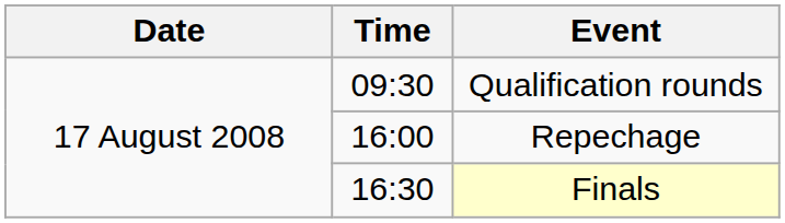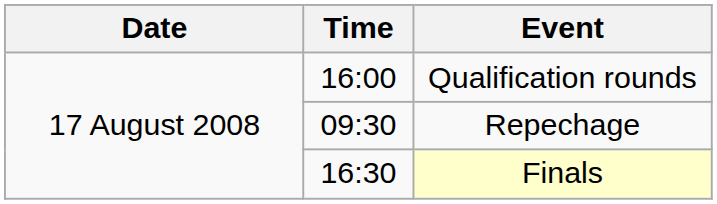 <table class = "wikitable" style="text-align:center;">
 <tr>
 <th width=150>Date</th>
 <th width=50>Time</th>
 <th width=150>Event</th>
 </tr>
 <tr>
 <td rowspan=3>17 August 2008</td>
-<td>09:30</td>
+<td>16:00</td>
 <td>Qualification rounds</td>
 </tr>
 <tr>
-<td>16:00</td>
+<td>09:30</td>
 <td>Repechage</td>
 </tr>
 <tr>
 <td>16:30</td>
 <td bgcolor=ffffcc>Finals</td>
 </tr>
 </table>
